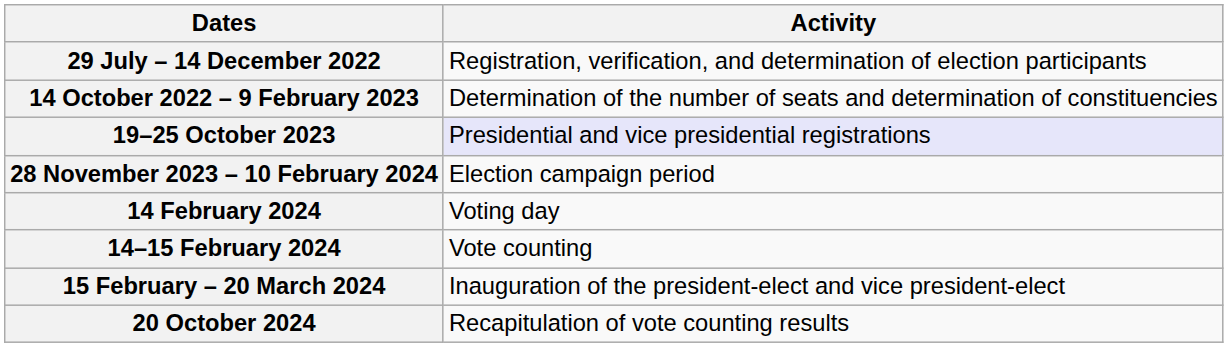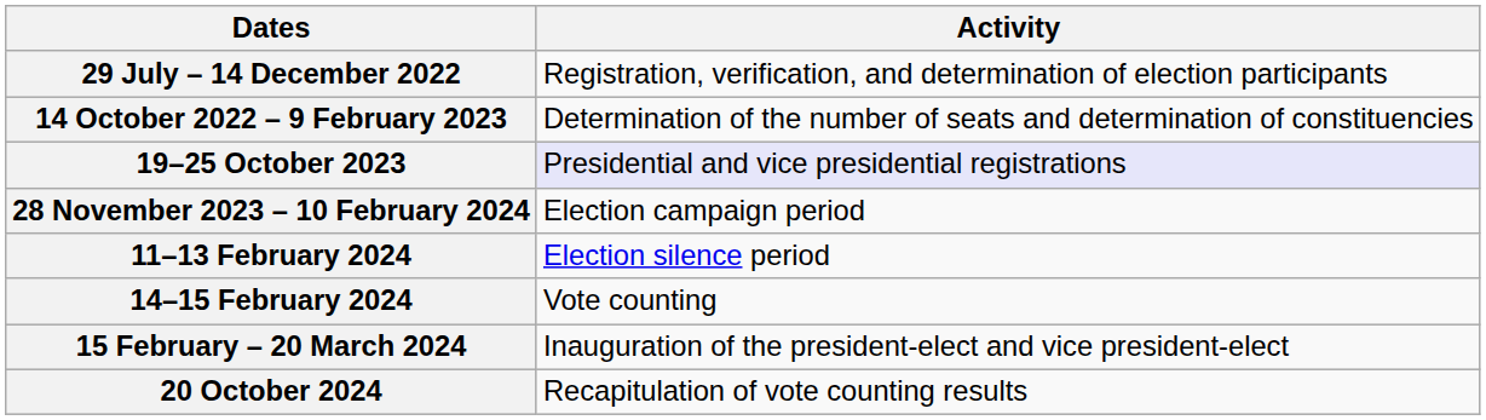 <table class="wikitable">
 <tr>
 <th>Dates</th>
 <th>Activity</th>
 </tr>
 <tr>
 <th>29 July – 14 December 2022</th>
 <td>Registration, verification, and determination of election participants</td>
 </tr>
 <tr>
 <th>14 October 2022 – 9 February 2023</th>
 <td>Determination of the number of seats and determination of constituencies</td>
 </tr>
 <tr>
 <th>19–25 October 2023</th>
 <td style="background: lavender;">Presidential and vice presidential registrations</td>
 </tr>
 <tr>
 <th>28 November 2023 – 10 February 2024</th>
 <td>Election campaign period</td>
 </tr>
 <tr>
-<th>14 February 2024</th>
-<td>Voting day</td>
+<th>11–13 February 2024</th>
+<td><a href='#'>Election silence</a> period</td>
 </tr>
 <tr>
 <th>14–15 February 2024</th>
 <td>Vote counting</td>
 </tr>
 <tr>
 <th>15 February – 20 March 2024</th>
 <td>Inauguration of the president-elect and vice president-elect</td>
 </tr>
 <tr>
 <th>20 October 2024</th>
 <td>Recapitulation of vote counting results</td>
 </tr>
 </table>
